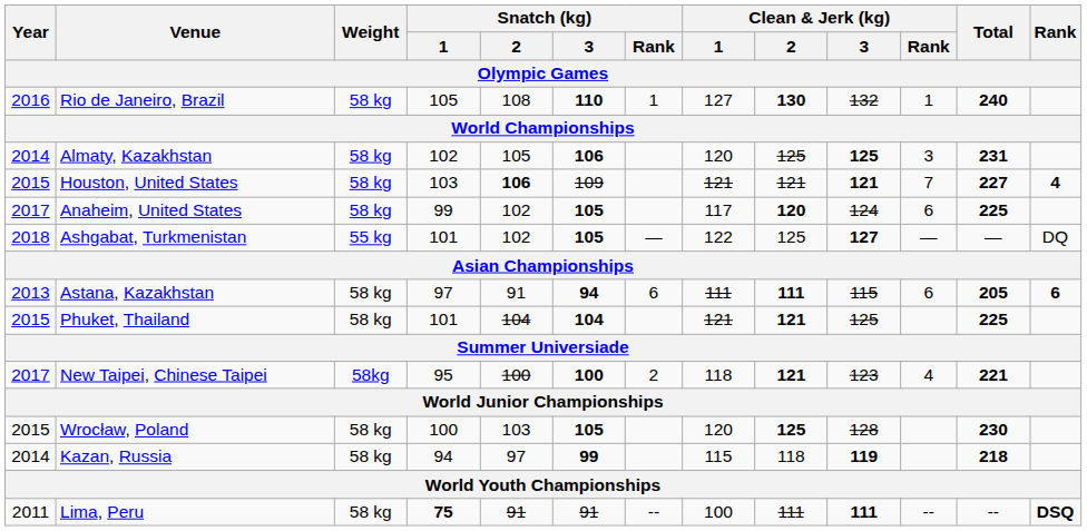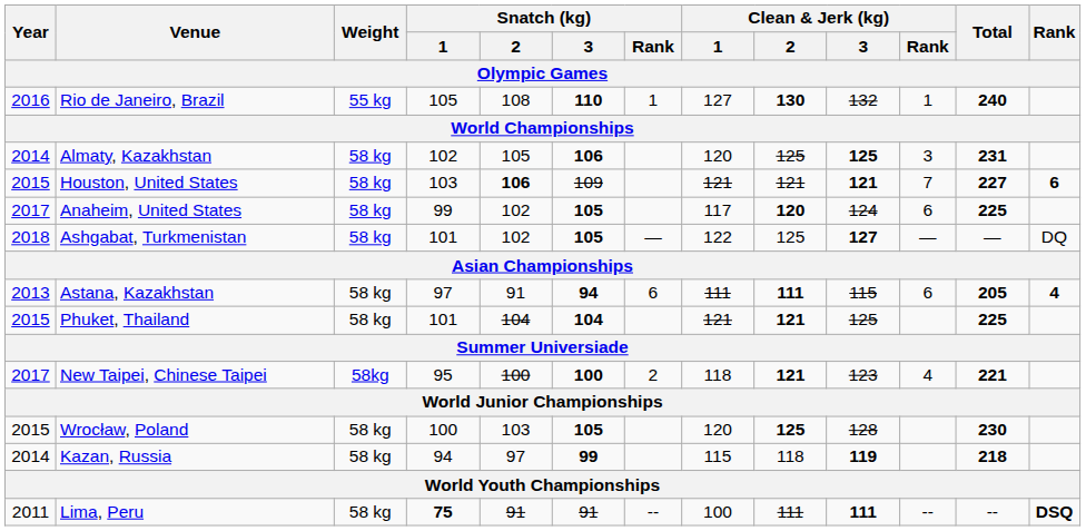 <table class="wikitable" style="text-align:center;">
 <tr>
 <th rowspan=2 width=40>Year</th>
 <th rowspan=2 width=250>Venue</th>
 <th rowspan=2 width=60>Weight</th>
 <th colspan=4>Snatch (kg)</th>
 <th colspan=4>Clean & Jerk (kg)</th>
 <th rowspan=2 width=60>Total</th>
 <th rowspan=2 width=40>Rank</th>
 </tr>
 <tr>
 <th width=60>1</th>
 <th width=60>2</th>
 <th width=60>3</th>
 <th width=45>Rank</th>
 <th width=60>1</th>
 <th width=60>2</th>
 <th width=60>3</th>
 <th width=45>Rank</th>
 </tr>
 <tr>
 <th colspan=13><a href='#'>Olympic Games</a></th>
 </tr>
 <tr>
 <td><a href='#'>2016</a></td>
 <td align=left> <a href='#'>Rio de Janeiro</a>, <a href='#'>Brazil</a></td>
-<td><a href='#'>58 kg</a></td>
+<td><a href='#'>55 kg</a></td>
 <td>105</td>
 <td>108</td>
 <td><strong>110</strong> </td>
 <td>1</td>
 <td>127</td>
 <td><strong>130</strong></td>
 <td><s>132</s></td>
 <td>1</td>
 <td><strong>240</strong></td>
 <td></td>
 </tr>
 <tr>
 <th colspan=13><a href='#'>World Championships</a></th>
 </tr>
 <tr>
 <td><a href='#'>2014</a></td>
 <td align=left> <a href='#'>Almaty</a>, <a href='#'>Kazakhstan</a></td>
 <td><a href='#'>58 kg</a></td>
 <td>102</td>
 <td>105</td>
 <td><strong>106</strong></td>
 <td></td>
 <td>120</td>
 <td><s>125</s></td>
 <td><strong>125</strong></td>
 <td>3</td>
 <td><strong>231</strong></td>
 <td></td>
 </tr>
 <tr>
 <td><a href='#'>2015</a></td>
 <td align=left> <a href='#'>Houston</a>, <a href='#'>United States</a></td>
 <td><a href='#'>58 kg</a></td>
 <td>103</td>
 <td><strong>106</strong></td>
 <td><s>109</s></td>
 <td></td>
 <td><s>121</s></td>
 <td><s>121</s></td>
 <td><strong>121</strong></td>
 <td>7</td>
 <td><strong>227</strong></td>
-<td><strong>4</strong></td>
+<td><strong>6</strong></td>
 </tr>
 <tr>
 <td><a href='#'>2017</a></td>
 <td align=left> <a href='#'>Anaheim</a>, <a href='#'>United States</a></td>
 <td><a href='#'>58 kg</a></td>
 <td>99</td>
 <td>102</td>
 <td><strong>105</strong></td>
 <td></td>
 <td>117</td>
 <td><strong>120</strong></td>
 <td><s>124</s></td>
 <td>6</td>
 <td><strong>225</strong></td>
 <td></td>
 </tr>
 <tr>
 <td><a href='#'>2018</a></td>
 <td align=left> <a href='#'>Ashgabat</a>, <a href='#'>Turkmenistan</a></td>
-<td><a href='#'>55 kg</a></td>
+<td><a href='#'>58 kg</a></td>
 <td>101</td>
 <td>102</td>
 <td><strong>105</strong></td>
 <td>—</td>
 <td>122</td>
 <td>125</td>
 <td><strong>127</strong></td>
 <td>—</td>
 <td>—</td>
 <td>DQ</td>
 </tr>
 <tr>
 <th colspan=13><a href='#'>Asian Championships</a></th>
 </tr>
 <tr>
 <td><a href='#'>2013</a></td>
 <td align=left> <a href='#'>Astana</a>, <a href='#'>Kazakhstan</a></td>
 <td>58 kg</td>
 <td>97</td>
 <td>91</td>
 <td><strong>94</strong></td>
 <td>6</td>
 <td><s>111</s></td>
 <td><strong>111</strong></td>
 <td><s>115</s></td>
 <td>6</td>
 <td><strong>205</strong></td>
-<td><strong>6</strong></td>
+<td><strong>4</strong></td>
 </tr>
 <tr>
 <td><a href='#'>2015</a></td>
 <td align=left> <a href='#'>Phuket</a>, <a href='#'>Thailand</a></td>
 <td>58 kg</td>
 <td>101</td>
 <td><s>104</s></td>
 <td><strong>104</strong></td>
 <td></td>
 <td><s>121</s></td>
 <td><strong>121</strong></td>
 <td><s>125</s></td>
 <td></td>
 <td><strong>225</strong></td>
 <td></td>
 </tr>
 <tr>
 <th colspan=13><a href='#'>Summer Universiade</a></th>
 </tr>
 <tr>
 <td><a href='#'>2017</a></td>
 <td align=left> <a href='#'>New Taipei</a>, <a href='#'>Chinese Taipei</a></td>
 <td><a href='#'>58kg</a></td>
 <td>95</td>
 <td><s>100</s></td>
 <td><strong>100</strong></td>
 <td>2</td>
 <td>118</td>
 <td><strong>121</strong></td>
 <td><s>123</s></td>
 <td>4</td>
 <td><strong>221</strong></td>
 <td></td>
 </tr>
 <tr>
 <th colspan=13>World Junior Championships</th>
 </tr>
 <tr>
 <td>2015</td>
 <td align=left> <a href='#'>Wrocław</a>, <a href='#'>Poland</a></td>
 <td>58 kg</td>
 <td>100</td>
 <td>103</td>
 <td><strong>105</strong></td>
 <td></td>
 <td>120</td>
 <td><strong>125</strong></td>
 <td><s>128</s></td>
 <td></td>
 <td><strong>230</strong></td>
 <td></td>
 </tr>
 <tr>
 <td>2014</td>
 <td align=left> <a href='#'>Kazan</a>, <a href='#'>Russia</a></td>
 <td>58 kg</td>
 <td>94</td>
 <td>97</td>
 <td><strong>99</strong></td>
 <td></td>
 <td>115</td>
 <td>118</td>
 <td><strong>119</strong></td>
 <td></td>
 <td><strong>218</strong></td>
 <td></td>
 </tr>
 <tr>
 <th colspan=13>World Youth Championships</th>
 </tr>
 <tr>
 <td>2011</td>
 <td align=left> <a href='#'>Lima</a>, <a href='#'>Peru</a></td>
 <td>58 kg</td>
 <td><strong>75</strong></td>
 <td><s>91</s></td>
 <td><s>91</s></td>
 <td>--</td>
 <td>100</td>
 <td><s>111</s></td>
 <td><strong>111</strong></td>
 <td>--</td>
 <td>--</td>
 <td><strong>DSQ</strong></td>
 </tr>
 </table>
